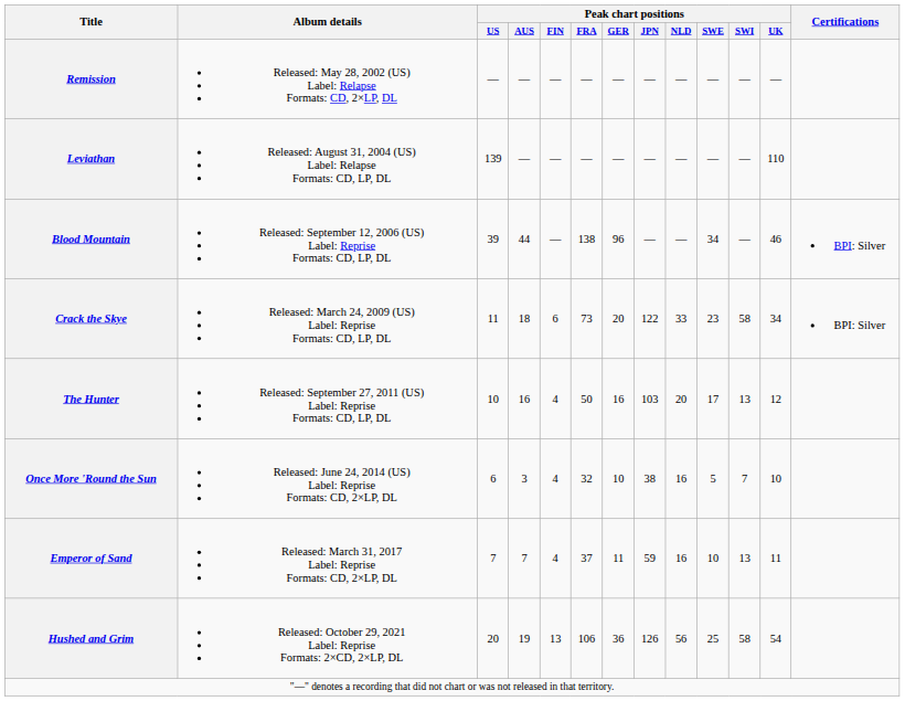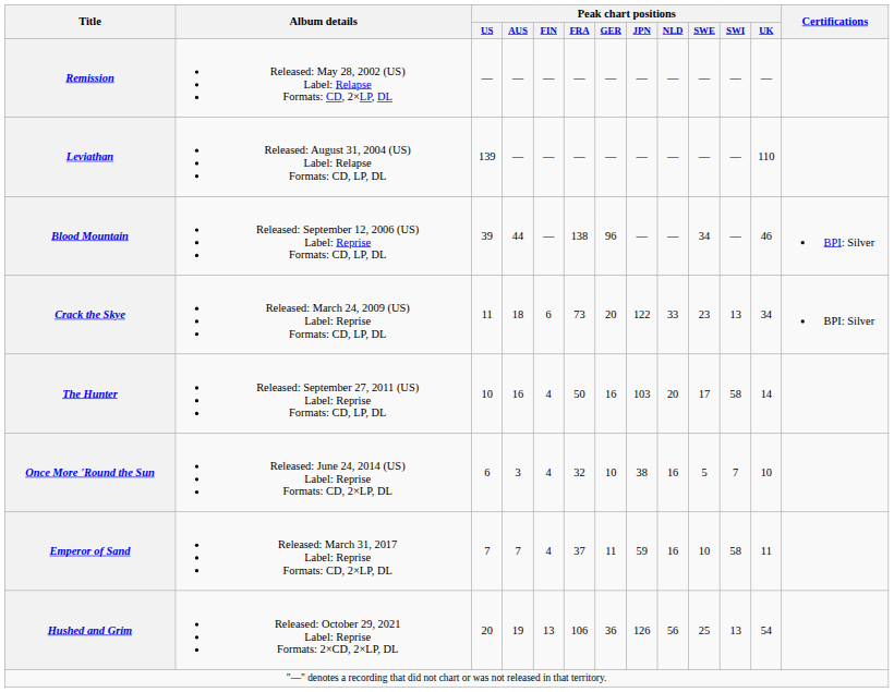 <table class="wikitable plainrowheaders" style="text-align:center;">
 <tr>
 <th scope="col" rowspan="2" style="width:18em;">Title</th>
 <th scope="col" rowspan="2" style="width:32em;">Album details</th>
 <th scope="col" colspan="10">Peak chart positions</th>
 <th scope="col" rowspan="2" style="width:10em;"><a href='#'>Certifications</a></th>
 </tr>
 <tr>
 <th scope="col" style="width:3em;font-size:85%;"><a href='#'>US</a><br></th>
 <th scope="col" style="width:3em;font-size:85%;"><a href='#'>AUS</a><br></th>
 <th scope="col" style="width:3em;font-size:85%;"><a href='#'>FIN</a><br></th>
 <th scope="col" style="width:3em;font-size:85%;"><a href='#'>FRA</a><br></th>
 <th scope="col" style="width:3em;font-size:85%;"><a href='#'>GER</a><br></th>
 <th scope="col" style="width:3em;font-size:85%;"><a href='#'>JPN</a><br></th>
 <th scope="col" style="width:3em;font-size:85%;"><a href='#'>NLD</a><br></th>
 <th scope="col" style="width:3em;font-size:85%;"><a href='#'>SWE</a><br></th>
 <th scope="col" style="width:3em;font-size:85%;"><a href='#'>SWI</a><br></th>
 <th scope="col" style="width:3em;font-size:85%;"><a href='#'>UK</a><br></th>
 </tr>
 <tr>
 <th scope="row"><em><a href='#'>Remission</a></em></th>
 <td><br><ul><li>Released: May 28, 2002 <span>(US)</span></li><li>Label: <a href='#'>Relapse</a></li><li>Formats: <a href='#'>CD</a>, 2×<a href='#'>LP</a>, <a href='#'>DL</a></li></ul></td>
 <td>—</td>
 <td>—</td>
 <td>—</td>
 <td>—</td>
 <td>—</td>
 <td>—</td>
 <td>—</td>
 <td>—</td>
 <td>—</td>
 <td>—</td>
 <td></td>
 </tr>
 <tr>
 <th scope="row"><em><a href='#'>Leviathan</a></em></th>
 <td><br><ul><li>Released: August 31, 2004 <span>(US)</span></li><li>Label: Relapse</li><li>Formats: CD, LP, DL</li></ul></td>
 <td>139</td>
 <td>—</td>
 <td>—</td>
 <td>—</td>
 <td>—</td>
 <td>—</td>
 <td>—</td>
 <td>—</td>
 <td>—</td>
 <td>110</td>
 <td></td>
 </tr>
 <tr>
 <th scope="row"><em><a href='#'>Blood Mountain</a></em></th>
 <td><br><ul><li>Released: September 12, 2006 <span>(US)</span></li><li>Label: <a href='#'>Reprise</a></li><li>Formats: CD, LP, DL</li></ul></td>
 <td>39</td>
 <td>44</td>
 <td>—</td>
 <td>138</td>
 <td>96</td>
 <td>—</td>
 <td>—</td>
 <td>34</td>
 <td>—</td>
 <td>46</td>
 <td><br><ul><li><a href='#'>BPI</a>: Silver</li></ul></td>
 </tr>
 <tr>
 <th scope="row"><em><a href='#'>Crack the Skye</a></em></th>
 <td><br><ul><li>Released: March 24, 2009 <span>(US)</span></li><li>Label: Reprise</li><li>Formats: CD, LP, DL</li></ul></td>
 <td>11</td>
 <td>18</td>
 <td>6</td>
 <td>73</td>
 <td>20</td>
 <td>122</td>
 <td>33</td>
 <td>23</td>
-<td>58</td>
+<td>13</td>
 <td>34</td>
 <td><br><ul><li>BPI: Silver</li></ul></td>
 </tr>
 <tr>
 <th scope="row"><em><a href='#'>The Hunter</a></em></th>
 <td><br><ul><li>Released: September 27, 2011 <span>(US)</span></li><li>Label: Reprise</li><li>Formats: CD, LP, DL</li></ul></td>
 <td>10</td>
 <td>16</td>
 <td>4</td>
 <td>50</td>
 <td>16</td>
 <td>103</td>
 <td>20</td>
 <td>17</td>
-<td>13</td>
-<td>12</td>
+<td>58</td>
+<td>14</td>
 <td></td>
 </tr>
 <tr>
 <th scope="row"><em><a href='#'>Once More 'Round the Sun</a></em></th>
 <td><br><ul><li>Released: June 24, 2014 <span>(US)</span></li><li>Label: Reprise</li><li>Formats: CD, 2×LP, DL</li></ul></td>
 <td>6</td>
 <td>3</td>
 <td>4</td>
 <td>32</td>
 <td>10</td>
 <td>38</td>
 <td>16</td>
 <td>5</td>
 <td>7</td>
 <td>10</td>
 <td></td>
 </tr>
 <tr>
 <th scope="row"><em><a href='#'>Emperor of Sand</a></em></th>
 <td><br><ul><li>Released: March 31, 2017</li><li>Label: Reprise</li><li>Formats: CD, 2×LP, DL</li></ul></td>
 <td>7</td>
 <td>7</td>
 <td>4</td>
 <td>37</td>
 <td>11</td>
 <td>59</td>
 <td>16</td>
 <td>10</td>
-<td>13</td>
+<td>58</td>
 <td>11</td>
 <td></td>
 </tr>
 <tr>
 <th scope="row"><em><a href='#'>Hushed and Grim</a></em></th>
 <td><br><ul><li>Released: October 29, 2021</li><li>Label: Reprise</li><li>Formats: 2×CD, 2×LP, DL</li></ul></td>
 <td>20</td>
 <td>19</td>
 <td>13</td>
 <td>106</td>
 <td>36</td>
 <td>126</td>
 <td>56</td>
 <td>25</td>
-<td>58</td>
+<td>13</td>
 <td>54</td>
 <td></td>
 </tr>
 <tr>
 <td colspan="15" style="font-size:90%">"—" denotes a recording that did not chart or was not released in that territory.</td>
 </tr>
 </table>
